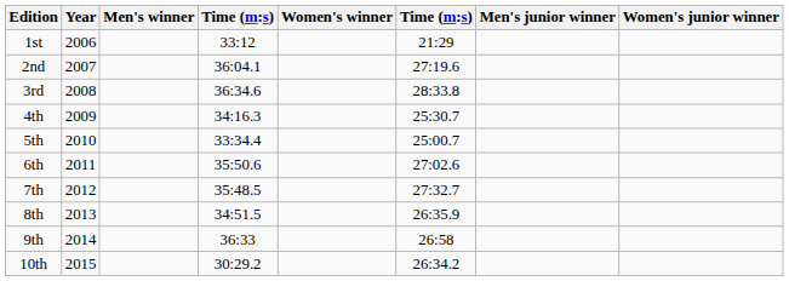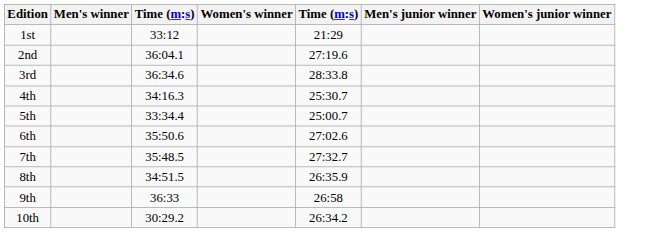 <table class="wikitable" style="text-align:center">
 <tr>
 <th>Edition</th>
-<th>Year</th>
 <th>Men's winner</th>
 <th>Time (<a href='#'>m</a>:<a href='#'>s</a>)</th>
 <th>Women's winner</th>
 <th>Time (<a href='#'>m</a>:<a href='#'>s</a>)</th>
 <th>Men's junior winner</th>
 <th>Women's junior winner</th>
 </tr>
 <tr>
 <td>1st</td>
-<td>2006</td>
 <td align=left></td>
 <td>33:12</td>
 <td align=left></td>
 <td>21:29</td>
 <td align=left></td>
 <td align=left></td>
 </tr>
 <tr>
 <td>2nd</td>
-<td>2007</td>
 <td align=left></td>
 <td>36:04.1</td>
 <td align=left></td>
 <td>27:19.6</td>
 <td align=left></td>
 <td align=left></td>
 </tr>
 <tr>
 <td>3rd</td>
-<td>2008</td>
 <td align=left></td>
 <td>36:34.6</td>
 <td align=left></td>
 <td>28:33.8</td>
 <td align=left></td>
 <td align=left></td>
 </tr>
 <tr>
 <td>4th</td>
-<td>2009</td>
 <td align=left></td>
 <td>34:16.3</td>
 <td align=left></td>
 <td>25:30.7</td>
 <td align=left></td>
 <td align=left></td>
 </tr>
 <tr>
 <td>5th</td>
-<td>2010</td>
 <td align=left></td>
 <td>33:34.4</td>
 <td align=left></td>
 <td>25:00.7</td>
 <td align=left></td>
 <td align=left></td>
 </tr>
 <tr>
 <td>6th</td>
-<td>2011</td>
 <td align=left></td>
 <td>35:50.6</td>
 <td align=left></td>
 <td>27:02.6</td>
 <td align=left></td>
 <td align=left></td>
 </tr>
 <tr>
 <td>7th</td>
-<td>2012</td>
 <td align=left></td>
 <td>35:48.5</td>
 <td align=left></td>
 <td>27:32.7</td>
 <td align=left></td>
 <td align=left></td>
 </tr>
 <tr>
 <td>8th</td>
-<td>2013</td>
 <td align=left></td>
 <td>34:51.5</td>
 <td align=left></td>
 <td>26:35.9</td>
 <td align=left></td>
 <td align=left></td>
 </tr>
 <tr>
 <td>9th</td>
-<td>2014</td>
 <td align=left></td>
 <td>36:33</td>
 <td align=left></td>
 <td>26:58</td>
 <td align=left></td>
 <td align=left></td>
 </tr>
 <tr>
 <td>10th</td>
-<td>2015</td>
 <td align=left></td>
 <td>30:29.2</td>
 <td align=left></td>
 <td>26:34.2</td>
 <td align=left></td>
 <td align=left></td>
 </tr>
 </table>
